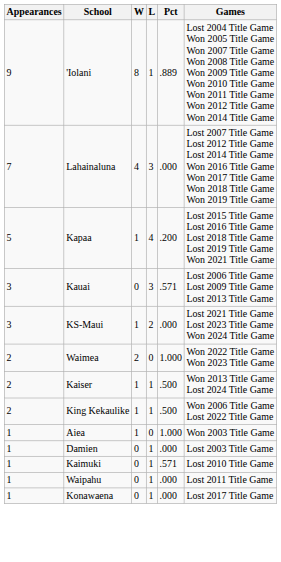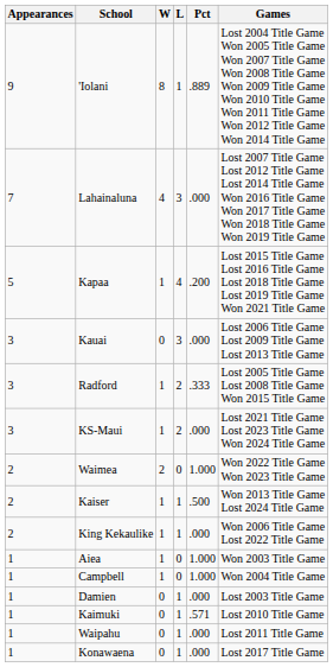 <table class="wikitable sortable" border="1">
 <tr>
 <th>Appearances</th>
 <th>School</th>
 <th>W</th>
 <th>L</th>
 <th>Pct</th>
 <th ! class="unsortable">Games</th>
 </tr>
 <tr>
 <td>9</td>
 <td>'Iolani</td>
 <td>8</td>
 <td>1</td>
 <td>.889</td>
 <td>Lost 2004 Title Game<br>Won 2005 Title Game<br>Won 2007 Title Game<br>Won 2008 Title Game<br>Won 2009 Title Game<br>Won 2010 Title Game<br>Won 2011 Title Game<br>Won 2012 Title Game<br>Won 2014 Title Game</td>
 </tr>
 <tr>
 <td>7</td>
 <td>Lahainaluna</td>
 <td>4</td>
 <td>3</td>
 <td>.000</td>
 <td>Lost 2007 Title Game<br>Lost 2012 Title Game<br>Lost 2014 Title Game<br>Won 2016 Title Game<br>Won 2017 Title Game<br>Won 2018 Title Game<br>Won 2019 Title Game</td>
 </tr>
 <tr>
 <td>5</td>
 <td>Kapaa</td>
 <td>1</td>
 <td>4</td>
 <td>.200</td>
 <td>Lost 2015 Title Game<br>Lost 2016 Title Game<br>Lost 2018 Title Game<br>Lost 2019 Title Game<br>Won 2021 Title Game</td>
 </tr>
 <tr>
 <td>3</td>
 <td>Kauai</td>
 <td>0</td>
 <td>3</td>
-<td>.571</td>
+<td>.000</td>
 <td>Lost 2006 Title Game<br>Lost 2009 Title Game<br>Lost 2013 Title Game</td>
+</tr>
+<tr>
+<td>3</td>
+<td>Radford</td>
+<td>1</td>
+<td>2</td>
+<td>.333</td>
+<td>Lost 2005 Title Game<br>Lost 2008 Title Game<br>Won 2015 Title Game</td>
 </tr>
 <tr>
 <td>3</td>
 <td>KS-Maui</td>
 <td>1</td>
 <td>2</td>
 <td>.000</td>
 <td>Lost 2021 Title Game<br>Lost 2023 Title Game<br>Won 2024 Title Game</td>
 </tr>
 <tr>
 <td>2</td>
 <td>Waimea</td>
 <td>2</td>
 <td>0</td>
 <td>1.000</td>
 <td>Won 2022 Title Game<br>Won 2023 Title Game</td>
 </tr>
 <tr>
 <td>2</td>
 <td>Kaiser</td>
 <td>1</td>
 <td>1</td>
 <td>.500</td>
 <td>Won 2013 Title Game<br>Lost 2024 Title Game</td>
 </tr>
 <tr>
 <td>2</td>
 <td>King Kekaulike</td>
 <td>1</td>
 <td>1</td>
-<td>.500</td>
+<td>.000</td>
 <td>Won 2006 Title Game<br>Lost 2022 Title Game</td>
 </tr>
 <tr>
 <td>1</td>
 <td>Aiea</td>
 <td>1</td>
 <td>0</td>
 <td>1.000</td>
 <td>Won 2003 Title Game</td>
+</tr>
+<tr>
+<td>1</td>
+<td>Campbell</td>
+<td>1</td>
+<td>0</td>
+<td>1.000</td>
+<td>Won 2004 Title Game</td>
 </tr>
 <tr>
 <td>1</td>
 <td>Damien</td>
 <td>0</td>
 <td>1</td>
 <td>.000</td>
 <td>Lost 2003 Title Game</td>
 </tr>
 <tr>
 <td>1</td>
 <td>Kaimuki</td>
 <td>0</td>
 <td>1</td>
 <td>.571</td>
 <td>Lost 2010 Title Game</td>
 </tr>
 <tr>
 <td>1</td>
 <td>Waipahu</td>
 <td>0</td>
 <td>1</td>
 <td>.000</td>
 <td>Lost 2011 Title Game</td>
 </tr>
 <tr>
 <td>1</td>
 <td>Konawaena</td>
 <td>0</td>
 <td>1</td>
 <td>.000</td>
 <td>Lost 2017 Title Game</td>
 </tr>
 </table>
